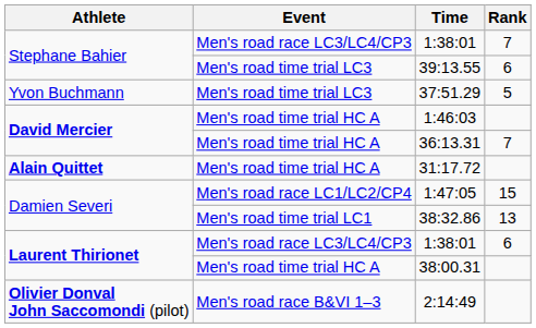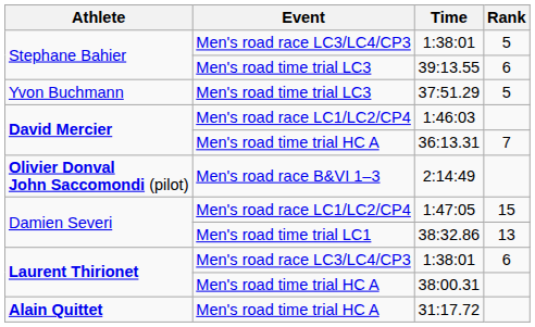 <table class=wikitable style="font-size:90%">
 <tr>
 <th>Athlete</th>
 <th>Event</th>
 <th>Time</th>
 <th>Rank</th>
 </tr>
 <tr>
 <td rowspan="2"><a href='#'>Stephane Bahier</a></td>
 <td><a href='#'>Men's road race LC3/LC4/CP3</a></td>
 <td style="text-align:center;">1:38:01</td>
-<td style="text-align:center;">7</td>
+<td style="text-align:center;">5</td>
 </tr>
 <tr>
 <td><a href='#'>Men's road time trial LC3</a></td>
 <td style="text-align:center;">39:13.55</td>
 <td style="text-align:center;">6</td>
 </tr>
 <tr>
 <td><a href='#'>Yvon Buchmann</a></td>
 <td><a href='#'>Men's road time trial LC3</a></td>
 <td style="text-align:center;">37:51.29</td>
 <td style="text-align:center;">5</td>
 </tr>
 <tr>
 <td rowspan="2"><strong><a href='#'>David Mercier</a></strong></td>
-<td><a href='#'>Men's road time trial HC A</a></td>
+<td><a href='#'>Men's road race LC1/LC2/CP4</a></td>
 <td style="text-align:center;">1:46:03</td>
 <td style="text-align:center;"></td>
 </tr>
 <tr>
 <td><a href='#'>Men's road time trial HC A</a></td>
 <td style="text-align:center;">36:13.31</td>
 <td style="text-align:center;">7</td>
 </tr>
 <tr>
-<td><strong><a href='#'>Alain Quittet</a></strong></td>
-<td><a href='#'>Men's road time trial HC A</a></td>
-<td style="text-align:center;">31:17.72</td>
+<td><strong><a href='#'>Olivier Donval</a></strong><br> <strong><a href='#'>John Saccomondi</a></strong> (pilot)</td>
+<td><a href='#'>Men's road race B&VI 1–3</a></td>
+<td style="text-align:center;">2:14:49</td>
 <td style="text-align:center;"></td>
 </tr>
 <tr>
 <td rowspan="2"><a href='#'>Damien Severi</a></td>
 <td><a href='#'>Men's road race LC1/LC2/CP4</a></td>
 <td style="text-align:center;">1:47:05</td>
 <td style="text-align:center;">15</td>
 </tr>
 <tr>
 <td><a href='#'>Men's road time trial LC1</a></td>
 <td style="text-align:center;">38:32.86</td>
 <td style="text-align:center;">13</td>
 </tr>
 <tr>
 <td rowspan="2"><strong><a href='#'>Laurent Thirionet</a></strong></td>
 <td><a href='#'>Men's road race LC3/LC4/CP3</a></td>
 <td style="text-align:center;">1:38:01</td>
 <td style="text-align:center;">6</td>
 </tr>
 <tr>
 <td><a href='#'>Men's road time trial HC A</a></td>
 <td style="text-align:center;">38:00.31</td>
 <td style="text-align:center;"></td>
 </tr>
 <tr>
-<td><strong><a href='#'>Olivier Donval</a></strong><br> <strong><a href='#'>John Saccomondi</a></strong> (pilot)</td>
-<td><a href='#'>Men's road race B&VI 1–3</a></td>
-<td style="text-align:center;">2:14:49</td>
+<td><strong><a href='#'>Alain Quittet</a></strong></td>
+<td><a href='#'>Men's road time trial HC A</a></td>
+<td style="text-align:center;">31:17.72</td>
 <td style="text-align:center;"></td>
 </tr>
 </table>
